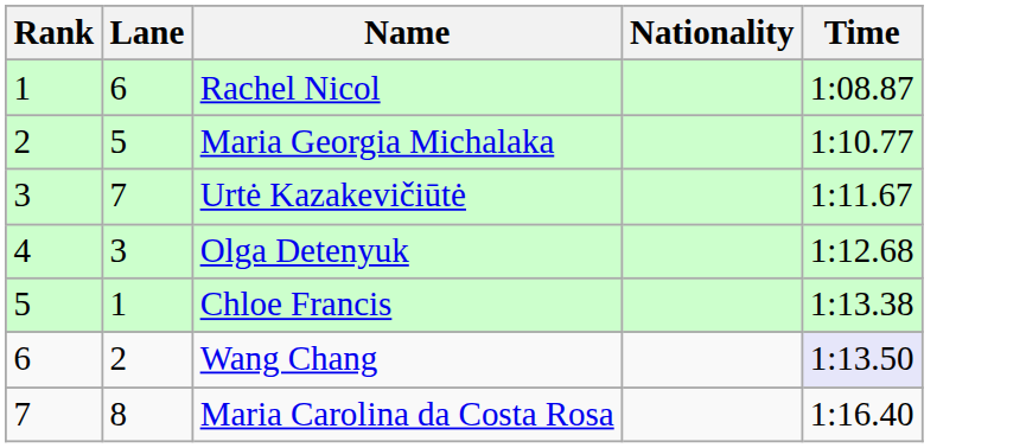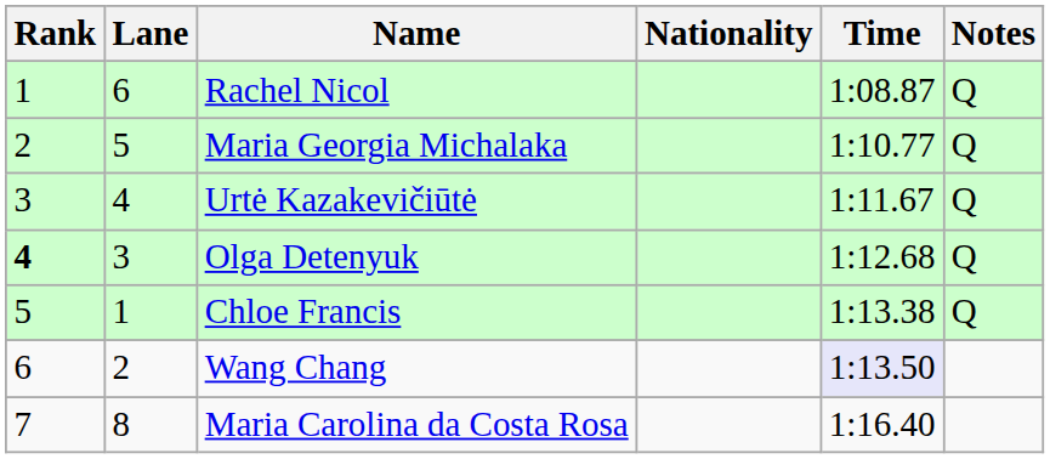 <table class="wikitable">
 <tr>
 <th>Rank</th>
 <th>Lane</th>
 <th>Name</th>
 <th>Nationality</th>
 <th>Time</th>
+<th>Notes</th>
 </tr>
 <tr bgcolor=ccffcc>
 <td>1</td>
 <td>6</td>
 <td><a href='#'>Rachel Nicol</a></td>
 <td></td>
 <td>1:08.87</td>
+<td>Q</td>
 </tr>
 <tr bgcolor=ccffcc>
 <td>2</td>
 <td>5</td>
 <td><a href='#'>Maria Georgia Michalaka</a></td>
 <td></td>
 <td>1:10.77</td>
+<td>Q</td>
 </tr>
 <tr bgcolor=ccffcc>
 <td>3</td>
-<td>7</td>
+<td>4</td>
 <td><a href='#'>Urtė Kazakevičiūtė</a></td>
 <td></td>
 <td>1:11.67</td>
+<td>Q</td>
 </tr>
 <tr bgcolor=ccffcc>
-<td>4</td>
+<td><strong>4</strong></td>
 <td>3</td>
 <td><a href='#'>Olga Detenyuk</a></td>
 <td></td>
 <td>1:12.68</td>
+<td>Q</td>
 </tr>
 <tr bgcolor=ccffcc>
 <td>5</td>
 <td>1</td>
 <td><a href='#'>Chloe Francis</a></td>
 <td></td>
 <td>1:13.38</td>
+<td>Q</td>
 </tr>
 <tr>
 <td>6</td>
 <td>2</td>
 <td><a href='#'>Wang Chang</a></td>
 <td></td>
 <td style="background: lavender;">1:13.50</td>
+<td></td>
 </tr>
 <tr>
 <td>7</td>
 <td>8</td>
 <td><a href='#'>Maria Carolina da Costa Rosa</a></td>
 <td></td>
 <td>1:16.40</td>
+<td></td>
 </tr>
 </table>
